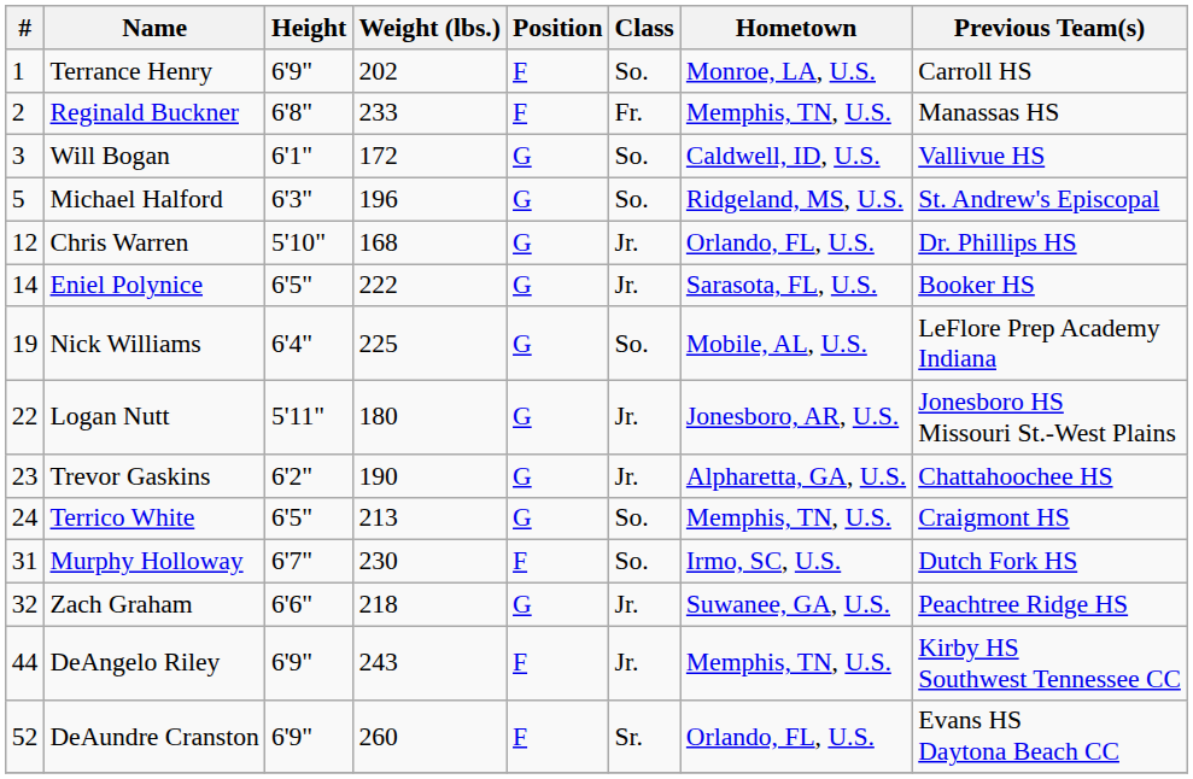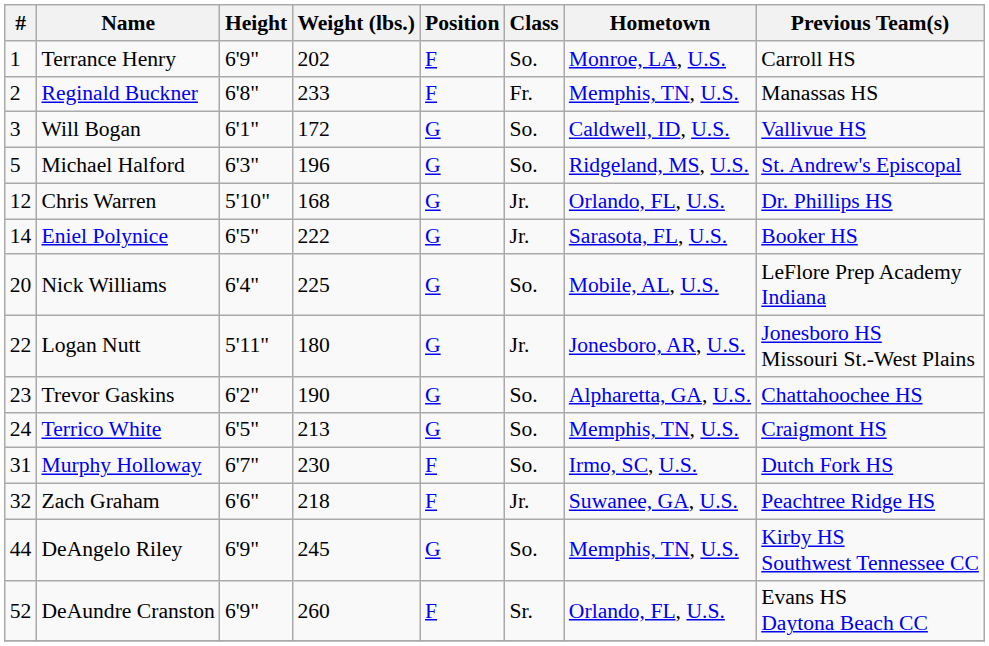 <table class="wikitable" style="font-size: 90%">
 <tr>
 <th>#</th>
 <th>Name</th>
 <th>Height</th>
 <th>Weight (lbs.)</th>
 <th>Position</th>
 <th>Class</th>
 <th>Hometown</th>
 <th>Previous Team(s)</th>
 </tr>
 <tr>
 <td>1</td>
 <td>Terrance Henry</td>
 <td>6'9"</td>
 <td>202</td>
 <td><a href='#'>F</a></td>
 <td>So.</td>
 <td><a href='#'>Monroe, LA</a>, <a href='#'>U.S.</a></td>
 <td>Carroll HS</td>
 </tr>
 <tr>
 <td>2</td>
 <td><a href='#'>Reginald Buckner</a></td>
 <td>6'8"</td>
 <td>233</td>
 <td><a href='#'>F</a></td>
 <td>Fr.</td>
 <td><a href='#'>Memphis, TN</a>, <a href='#'>U.S.</a></td>
 <td>Manassas HS</td>
 </tr>
 <tr>
 <td>3</td>
 <td>Will Bogan</td>
 <td>6'1"</td>
 <td>172</td>
 <td><a href='#'>G</a></td>
 <td>So.</td>
 <td><a href='#'>Caldwell, ID</a>, <a href='#'>U.S.</a></td>
 <td><a href='#'>Vallivue HS</a></td>
 </tr>
 <tr>
 <td>5</td>
 <td>Michael Halford</td>
 <td>6'3"</td>
 <td>196</td>
 <td><a href='#'>G</a></td>
 <td>So.</td>
 <td><a href='#'>Ridgeland, MS</a>, <a href='#'>U.S.</a></td>
 <td><a href='#'>St. Andrew's Episcopal</a></td>
 </tr>
 <tr>
 <td>12</td>
 <td>Chris Warren</td>
 <td>5'10"</td>
 <td>168</td>
 <td><a href='#'>G</a></td>
 <td>Jr.</td>
 <td><a href='#'>Orlando, FL</a>, <a href='#'>U.S.</a></td>
 <td><a href='#'>Dr. Phillips HS</a></td>
 </tr>
 <tr>
 <td>14</td>
 <td><a href='#'>Eniel Polynice</a></td>
 <td>6'5"</td>
 <td>222</td>
 <td><a href='#'>G</a></td>
 <td>Jr.</td>
 <td><a href='#'>Sarasota, FL</a>, <a href='#'>U.S.</a></td>
 <td><a href='#'>Booker HS</a></td>
 </tr>
 <tr>
-<td>19</td>
+<td>20</td>
 <td>Nick Williams</td>
 <td>6'4"</td>
 <td>225</td>
 <td><a href='#'>G</a></td>
 <td>So.</td>
 <td><a href='#'>Mobile, AL</a>, <a href='#'>U.S.</a></td>
 <td>LeFlore Prep Academy<br><a href='#'>Indiana</a></td>
 </tr>
 <tr>
 <td>22</td>
 <td>Logan Nutt</td>
 <td>5'11"</td>
 <td>180</td>
 <td><a href='#'>G</a></td>
 <td>Jr.</td>
 <td><a href='#'>Jonesboro, AR</a>, <a href='#'>U.S.</a></td>
 <td><a href='#'>Jonesboro HS</a><br>Missouri St.-West Plains</td>
 </tr>
 <tr>
 <td>23</td>
 <td>Trevor Gaskins</td>
 <td>6'2"</td>
 <td>190</td>
 <td><a href='#'>G</a></td>
-<td>Jr.</td>
+<td>So.</td>
 <td><a href='#'>Alpharetta, GA</a>, <a href='#'>U.S.</a></td>
 <td><a href='#'>Chattahoochee HS</a></td>
 </tr>
 <tr>
 <td>24</td>
 <td><a href='#'>Terrico White</a></td>
 <td>6'5"</td>
 <td>213</td>
 <td><a href='#'>G</a></td>
 <td>So.</td>
 <td><a href='#'>Memphis, TN</a>, <a href='#'>U.S.</a></td>
 <td><a href='#'>Craigmont HS</a></td>
 </tr>
 <tr>
 <td>31</td>
 <td><a href='#'>Murphy Holloway</a></td>
 <td>6'7"</td>
 <td>230</td>
 <td><a href='#'>F</a></td>
 <td>So.</td>
 <td><a href='#'>Irmo, SC</a>, <a href='#'>U.S.</a></td>
 <td><a href='#'>Dutch Fork HS</a></td>
 </tr>
 <tr>
 <td>32</td>
 <td>Zach Graham</td>
 <td>6'6"</td>
 <td>218</td>
-<td><a href='#'>G</a></td>
+<td><a href='#'>F</a></td>
 <td>Jr.</td>
 <td><a href='#'>Suwanee, GA</a>, <a href='#'>U.S.</a></td>
 <td><a href='#'>Peachtree Ridge HS</a></td>
 </tr>
 <tr>
 <td>44</td>
 <td>DeAngelo Riley</td>
 <td>6'9"</td>
-<td>243</td>
-<td><a href='#'>F</a></td>
-<td>Jr.</td>
+<td>245</td>
+<td><a href='#'>G</a></td>
+<td>So.</td>
 <td><a href='#'>Memphis, TN</a>, <a href='#'>U.S.</a></td>
 <td><a href='#'>Kirby HS</a><br><a href='#'>Southwest Tennessee CC</a></td>
 </tr>
 <tr>
 <td>52</td>
 <td>DeAundre Cranston</td>
 <td>6'9"</td>
 <td>260</td>
 <td><a href='#'>F</a></td>
 <td>Sr.</td>
 <td><a href='#'>Orlando, FL</a>, <a href='#'>U.S.</a></td>
 <td>Evans HS<br><a href='#'>Daytona Beach CC</a></td>
 </tr>
 <tr>
 </tr>
 </table>
